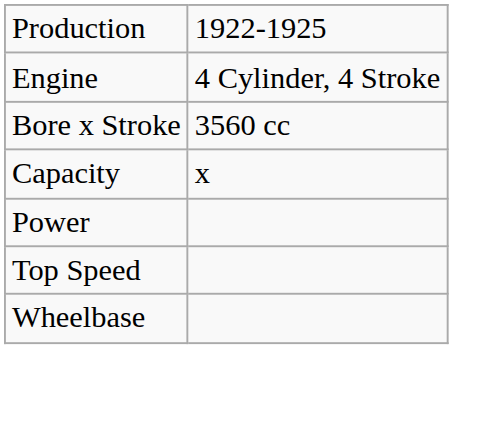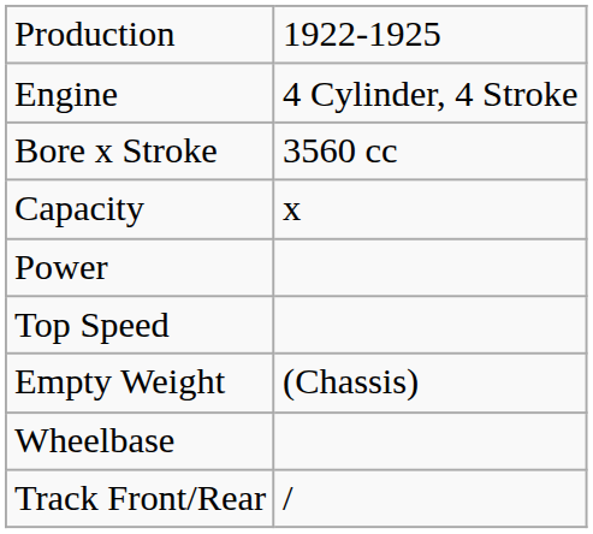 <table class="wikitable">
 <tr>
 <td>Production</td>
 <td>1922-1925</td>
 </tr>
 <tr>
 <td>Engine</td>
 <td>4 Cylinder, 4 Stroke</td>
 </tr>
 <tr>
 <td>Bore x Stroke</td>
 <td>3560 cc</td>
 </tr>
 <tr>
 <td>Capacity</td>
 <td> x </td>
 </tr>
 <tr>
 <td>Power</td>
 <td></td>
 </tr>
 <tr>
 <td>Top Speed</td>
 <td></td>
 </tr>
 <tr>
+<td>Empty Weight</td>
+<td> (Chassis)</td>
+</tr>
+<tr>
 <td>Wheelbase</td>
 <td></td>
 </tr>
+<tr>
+<td>Track Front/Rear</td>
+<td>/</td>
+</tr>
 </table>
